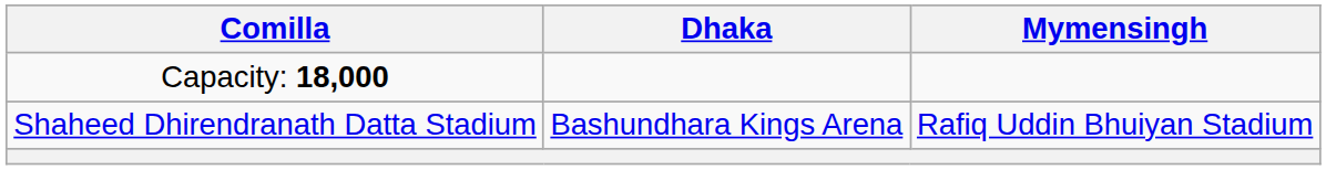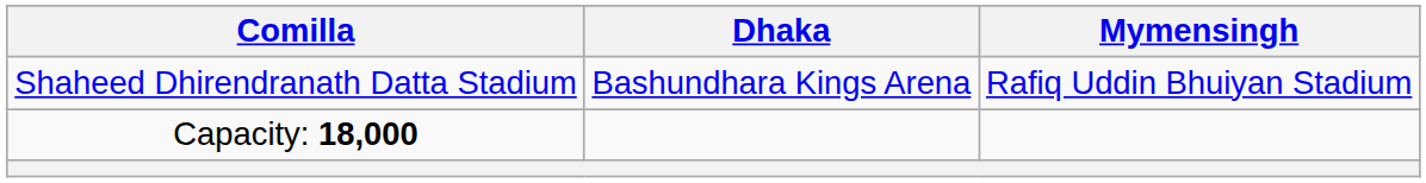 <table class="wikitable" style="margin:1em auto; text-align:center;">
 <tr>
 <th><a href='#'>Comilla</a></th>
 <th><a href='#'>Dhaka</a></th>
 <th><a href='#'>Mymensingh</a></th>
 </tr>
 <tr>
+<td><a href='#'>Shaheed Dhirendranath Datta Stadium</a></td>
+<td><a href='#'>Bashundhara Kings Arena</a></td>
+<td><a href='#'>Rafiq Uddin Bhuiyan Stadium </a></td>
+</tr>
+<tr>
 <td>Capacity: <strong>18,000</strong></td>
 <td></td>
 <td></td>
 </tr>
 <tr>
-<td><a href='#'>Shaheed Dhirendranath Datta Stadium</a></td>
-<td><a href='#'>Bashundhara Kings Arena</a></td>
-<td><a href='#'>Rafiq Uddin Bhuiyan Stadium </a></td>
-</tr>
-<tr>
 <th colspan=3 rowspan=4 text-align="center"></th>
 </tr>
 </table>
